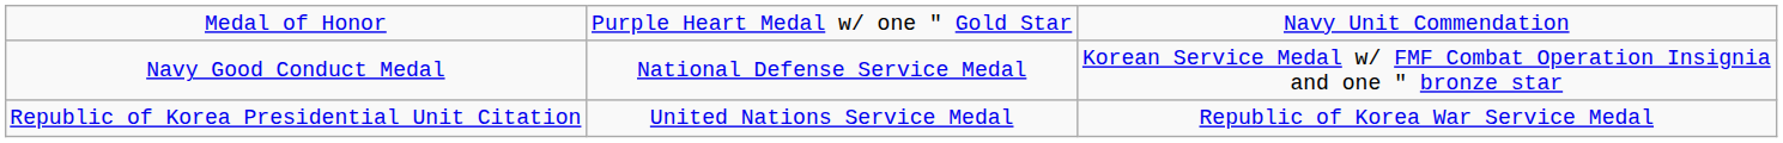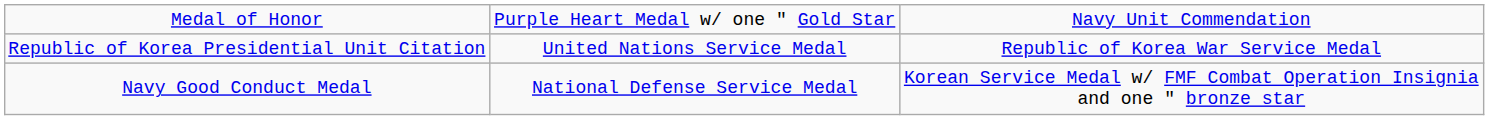 <table class="wikitable" style="margin:1em auto; text-align:center;">
 <tr>
 <td><a href='#'>Medal of Honor</a></td>
 <td><a href='#'>Purple Heart Medal</a> w/ one " <a href='#'>Gold Star</a></td>
 <td><a href='#'>Navy Unit Commendation</a></td>
 </tr>
 <tr>
+<td><a href='#'>Republic of Korea Presidential Unit Citation</a></td>
+<td><a href='#'>United Nations Service Medal</a></td>
+<td><a href='#'>Republic of Korea War Service Medal</a></td>
+</tr>
+<tr>
 <td><a href='#'>Navy Good Conduct Medal</a></td>
 <td><a href='#'>National Defense Service Medal</a></td>
 <td><a href='#'>Korean Service Medal</a> w/ <a href='#'>FMF Combat Operation Insignia</a><br> and one " <a href='#'>bronze star</a></td>
 </tr>
-<tr>
-<td><a href='#'>Republic of Korea Presidential Unit Citation</a></td>
-<td><a href='#'>United Nations Service Medal</a></td>
-<td><a href='#'>Republic of Korea War Service Medal</a></td>
-</tr>
 </table>
